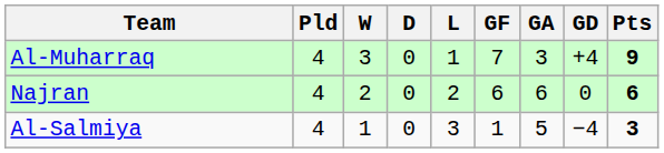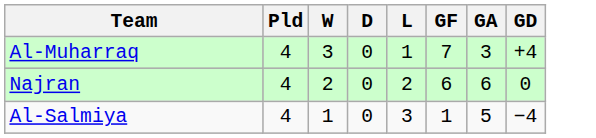 <table class="wikitable" style="text-align:center;">
 <tr>
 <th width=165>Team</th>
 <th width=20>Pld</th>
 <th width=20>W</th>
 <th width=20>D</th>
 <th width=20>L</th>
 <th width=20>GF</th>
 <th width=20>GA</th>
 <th width=20>GD</th>
-<th width=20>Pts</th>
 </tr>
 <tr bgcolor=ccffcc>
 <td style="text-align:left;"> <a href='#'>Al-Muharraq</a></td>
 <td>4</td>
 <td>3</td>
 <td>0</td>
 <td>1</td>
 <td>7</td>
 <td>3</td>
 <td>+4</td>
-<td><strong>9</strong></td>
 </tr>
 <tr bgcolor=ccffcc>
 <td style="text-align:left;"> <a href='#'>Najran</a></td>
 <td>4</td>
 <td>2</td>
 <td>0</td>
 <td>2</td>
 <td>6</td>
 <td>6</td>
 <td>0</td>
-<td><strong>6</strong></td>
 </tr>
 <tr>
 <td style="text-align:left;"> <a href='#'>Al-Salmiya</a></td>
 <td>4</td>
 <td>1</td>
 <td>0</td>
 <td>3</td>
 <td>1</td>
 <td>5</td>
 <td>−4</td>
-<td><strong>3</strong></td>
 </tr>
 </table>
